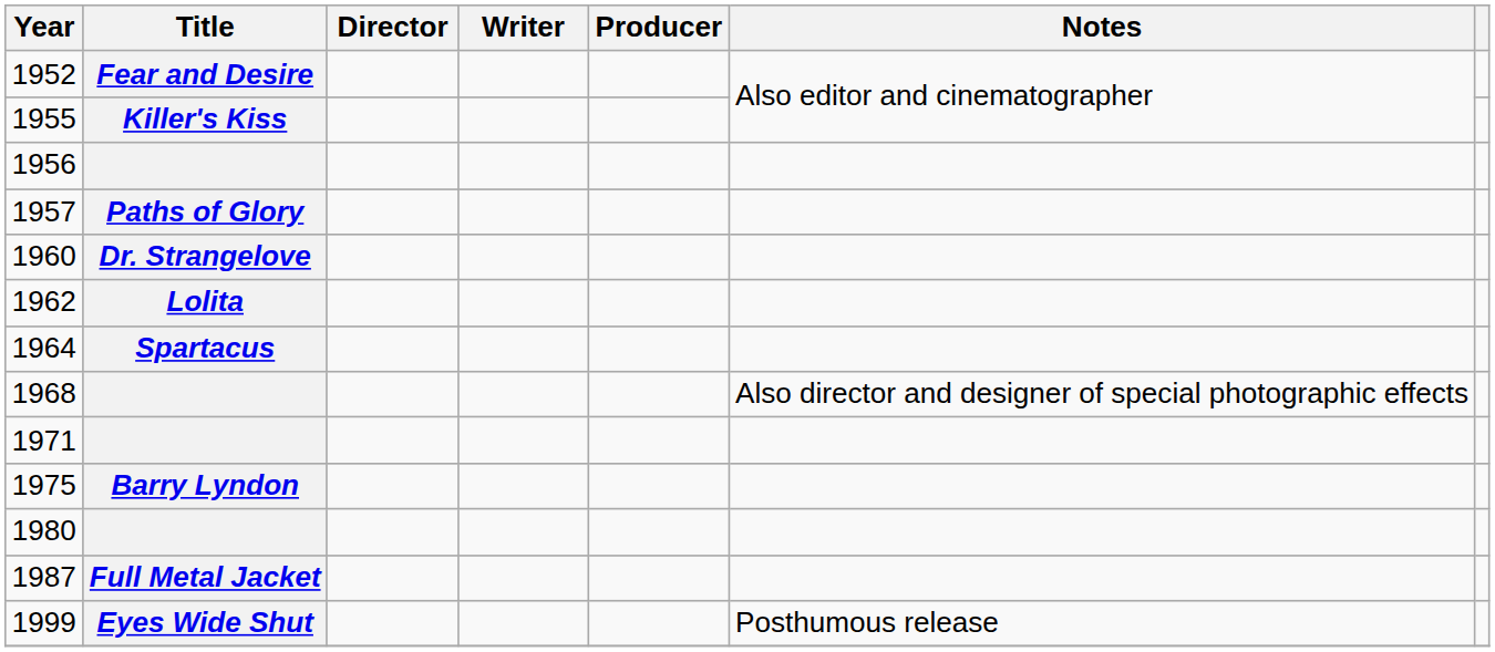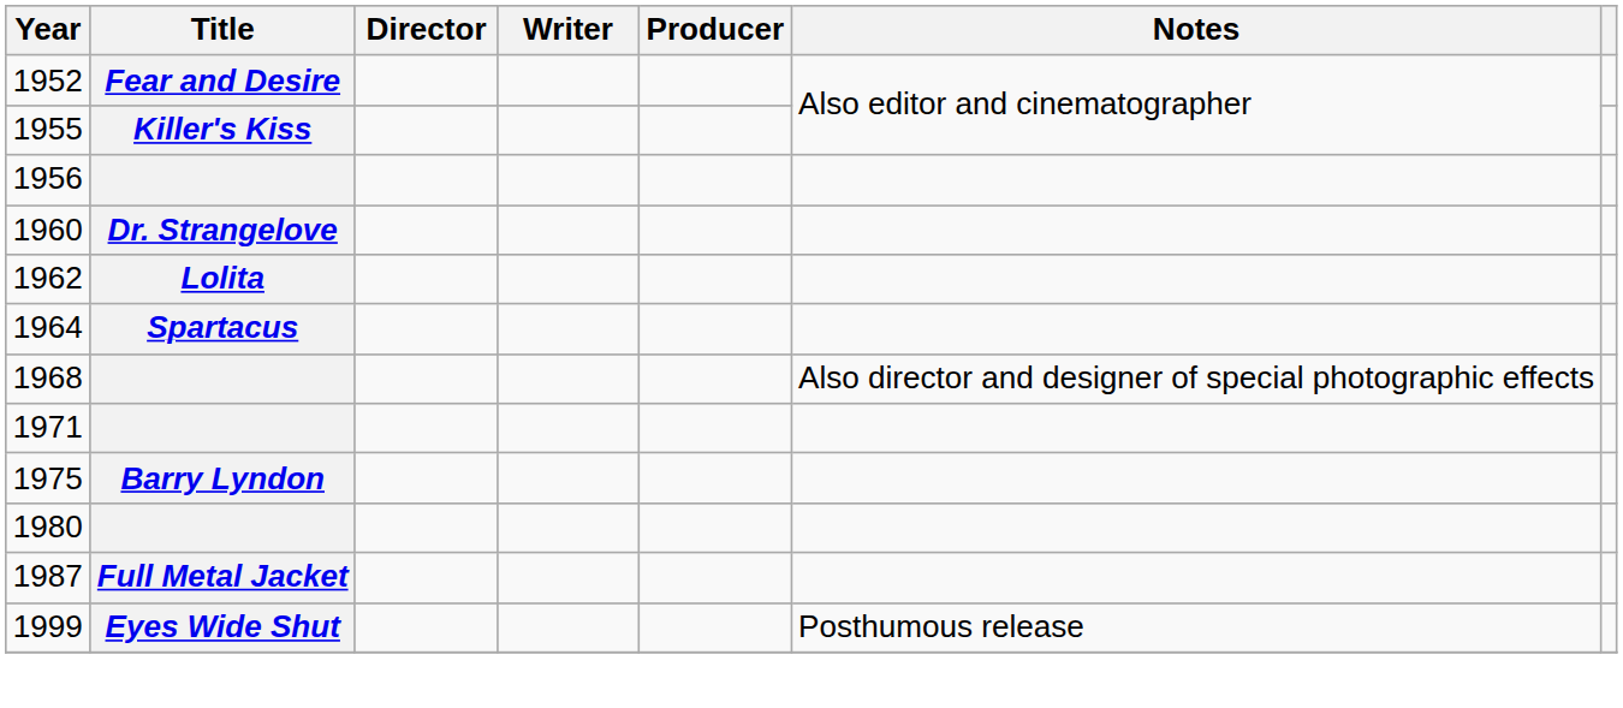 <table class="wikitable plainrowheaders">
 <tr>
 <th scope="col">Year</th>
 <th scope="col">Title</th>
 <th scope="col" width=65>Director</th>
 <th scope="col" width=65>Writer</th>
 <th scope="col" width=65>Producer</th>
 <th scope="col">Notes</th>
 <th scope="col"></th>
 </tr>
 <tr>
 <td>1952</td>
 <th scope="row"><em><a href='#'>Fear and Desire</a></em></th>
 <td></td>
 <td></td>
 <td></td>
 <td rowspan=2>Also editor and cinematographer</td>
 <td style="text-align:center;"></td>
 </tr>
 <tr>
 <td>1955</td>
 <th scope="row"><em><a href='#'>Killer's Kiss</a></em></th>
 <td></td>
 <td></td>
 <td></td>
 <td style="text-align:center;"></td>
 </tr>
 <tr>
 <td>1956</td>
 <th scope="row"><em></em></th>
-<td></td>
-<td></td>
-<td></td>
-<td></td>
-<td style="text-align:center;"></td>
-</tr>
-<tr>
-<td>1957</td>
-<th scope="row"><em><a href='#'>Paths of Glory</a></em></th>
 <td></td>
 <td></td>
 <td></td>
 <td></td>
 <td style="text-align:center;"></td>
 </tr>
 <tr>
 <td>1960</td>
 <th scope="row"><em><a href='#'>Dr. Strangelove</a></em></th>
 <td></td>
 <td></td>
 <td></td>
 <td></td>
 <td style="text-align:center;"></td>
 </tr>
 <tr>
 <td>1962</td>
 <th scope="row"><em><a href='#'>Lolita</a></em></th>
 <td></td>
 <td></td>
 <td></td>
 <td></td>
 <td style="text-align:center;"></td>
 </tr>
 <tr>
 <td>1964</td>
 <th scope="row"><em><a href='#'>Spartacus</a></em></th>
 <td></td>
 <td></td>
 <td></td>
 <td></td>
 <td style="text-align:center;"></td>
 </tr>
 <tr>
 <td>1968</td>
 <th scope="row"></th>
 <td></td>
 <td></td>
 <td></td>
 <td>Also director and designer of special photographic effects</td>
 <td style="text-align:center;"><br></td>
 </tr>
 <tr>
 <td>1971</td>
 <th scope="row"></th>
 <td></td>
 <td></td>
 <td></td>
 <td></td>
 <td style="text-align:center;"></td>
 </tr>
 <tr>
 <td>1975</td>
 <th scope="row"><em><a href='#'>Barry Lyndon</a></em></th>
 <td></td>
 <td></td>
 <td></td>
 <td></td>
 <td style="text-align:center;"></td>
 </tr>
 <tr>
 <td>1980</td>
 <th scope="row"><em></em></th>
 <td></td>
 <td></td>
 <td></td>
 <td></td>
 <td style="text-align:center;"></td>
 </tr>
 <tr>
 <td>1987</td>
 <th scope="row"><em><a href='#'>Full Metal Jacket</a></em></th>
 <td></td>
 <td></td>
 <td></td>
 <td></td>
 <td style="text-align:center;"></td>
 </tr>
 <tr>
 <td>1999</td>
 <th scope="row"><em><a href='#'>Eyes Wide Shut</a></em></th>
 <td></td>
 <td></td>
 <td></td>
 <td>Posthumous release</td>
 <td style="text-align:center;"></td>
 </tr>
 <tr>
 </tr>
 </table>
